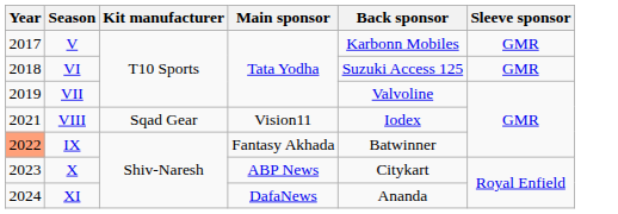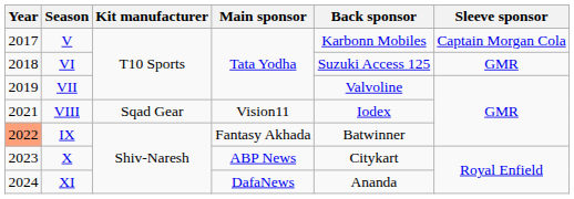 <table class="wikitable sortable" style="text-align: center; font-size: 100%" align="center" width:"80%">
 <tr>
 <th>Year</th>
 <th>Season</th>
 <th>Kit manufacturer</th>
 <th>Main sponsor</th>
 <th>Back sponsor</th>
 <th>Sleeve sponsor</th>
 </tr>
 <tr>
 <td>2017</td>
 <td><a href='#'>V</a></td>
 <td rowspan="3">T10 Sports</td>
 <td rowspan="3"><a href='#'>Tata Yodha</a></td>
 <td><a href='#'>Karbonn Mobiles</a></td>
-<td><a href='#'>GMR</a></td>
+<td><a href='#'>Captain Morgan Cola</a></td>
 </tr>
 <tr>
 <td>2018</td>
 <td><a href='#'>VI</a></td>
 <td><a href='#'>Suzuki Access 125</a></td>
 <td><a href='#'>GMR</a></td>
 </tr>
 <tr>
 <td>2019</td>
 <td><a href='#'>VII</a></td>
 <td><a href='#'>Valvoline</a></td>
 <td rowspan="3"><a href='#'>GMR</a></td>
 </tr>
 <tr>
 <td>2021</td>
 <td><a href='#'>VIII</a></td>
 <td>Sqad Gear</td>
 <td>Vision11</td>
 <td><a href='#'>Iodex</a></td>
 </tr>
 <tr>
 <td style="background: lightsalmon;">2022</td>
 <td><a href='#'>IX</a></td>
 <td rowspan="3">Shiv-Naresh</td>
 <td>Fantasy Akhada</td>
 <td>Batwinner</td>
 </tr>
 <tr>
 <td>2023</td>
 <td><a href='#'>X</a></td>
 <td><a href='#'>ABP News</a></td>
 <td>Citykart</td>
 <td rowspan="2"><a href='#'>Royal Enfield</a></td>
 </tr>
 <tr>
 <td>2024</td>
 <td><a href='#'>XI</a></td>
 <td><a href='#'>DafaNews</a></td>
 <td>Ananda</td>
 </tr>
 </table>
